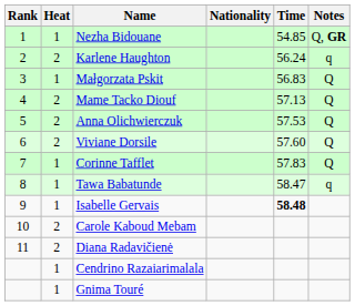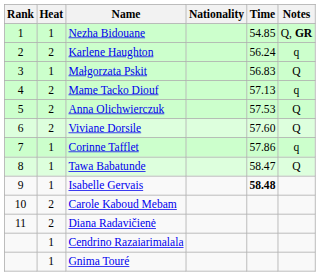 <table class="wikitable sortable" style="text-align:center; font-size:95%">
 <tr>
 <th>Rank</th>
 <th>Heat</th>
 <th>Name</th>
 <th>Nationality</th>
 <th>Time</th>
 <th>Notes</th>
 </tr>
 <tr bgcolor=ccffcc>
 <td>1</td>
 <td>1</td>
 <td align=left><a href='#'>Nezha Bidouane</a></td>
 <td align=left></td>
 <td>54.85</td>
 <td>Q, <strong>GR</strong></td>
 </tr>
 <tr bgcolor=ccffcc>
 <td>2</td>
 <td>2</td>
 <td align=left><a href='#'>Karlene Haughton</a></td>
 <td align=left></td>
 <td>56.24</td>
 <td>q</td>
 </tr>
 <tr bgcolor=ccffcc>
 <td>3</td>
 <td>1</td>
 <td align=left><a href='#'>Małgorzata Pskit</a></td>
 <td align=left></td>
 <td>56.83</td>
 <td>Q</td>
 </tr>
 <tr bgcolor=ccffcc>
 <td>4</td>
 <td>2</td>
 <td align=left><a href='#'>Mame Tacko Diouf</a></td>
 <td align=left></td>
 <td>57.13</td>
-<td>Q</td>
+<td>q</td>
 </tr>
 <tr bgcolor=ccffcc>
 <td>5</td>
 <td>2</td>
 <td align=left><a href='#'>Anna Olichwierczuk</a></td>
 <td align=left></td>
 <td>57.53</td>
 <td>Q</td>
 </tr>
 <tr bgcolor=ddffdd>
 <td>6</td>
 <td>2</td>
 <td align=left><a href='#'>Viviane Dorsile</a></td>
 <td align=left></td>
 <td>57.60</td>
 <td>Q</td>
 </tr>
 <tr bgcolor=ccffcc>
 <td>7</td>
 <td>1</td>
 <td align=left><a href='#'>Corinne Tafflet</a></td>
 <td align=left></td>
-<td>57.83</td>
-<td>Q</td>
+<td>57.86</td>
+<td>q</td>
 </tr>
 <tr bgcolor=ddffdd>
 <td>8</td>
 <td>1</td>
 <td align=left><a href='#'>Tawa Babatunde</a></td>
 <td align=left></td>
 <td>58.47</td>
-<td>q</td>
+<td>Q</td>
 </tr>
 <tr>
 <td>9</td>
 <td>1</td>
 <td align=left><a href='#'>Isabelle Gervais</a></td>
 <td align=left></td>
 <td><strong>58.48</strong></td>
 <td></td>
 </tr>
 <tr>
 <td>10</td>
 <td>2</td>
 <td align=left><a href='#'>Carole Kaboud Mebam</a></td>
 <td align=left></td>
 <td></td>
 <td></td>
 </tr>
 <tr>
 <td>11</td>
 <td>2</td>
 <td align=left><a href='#'>Diana Radavičienė</a></td>
 <td align=left></td>
 <td></td>
 <td></td>
 </tr>
 <tr>
 <td></td>
 <td>1</td>
 <td align=left><a href='#'>Cendrino Razaiarimalala</a></td>
 <td align=left></td>
 <td></td>
 <td></td>
 </tr>
 <tr>
 <td></td>
 <td>1</td>
 <td align=left><a href='#'>Gnima Touré</a></td>
 <td align=left></td>
 <td></td>
 <td></td>
 </tr>
 </table>
